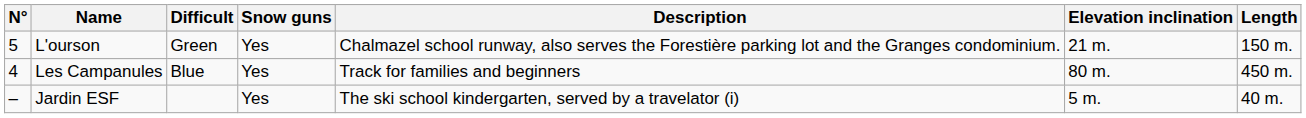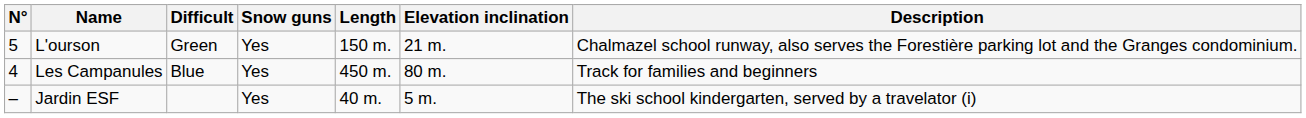 <table class="wikitable">
 <tr>
 <th>N°</th>
 <th>Name</th>
 <th>Difficult</th>
 <th>Snow guns</th>
+<th>Length</th>
+<th>Elevation inclination</th>
 <th>Description</th>
-<th>Elevation inclination</th>
-<th>Length</th>
 </tr>
 <tr>
 <td>5</td>
 <td>L'ourson</td>
 <td>Green</td>
 <td>Yes</td>
+<td>150 m.</td>
+<td>21 m.</td>
 <td>Chalmazel school runway, also serves the Forestière parking lot and the Granges condominium.</td>
-<td>21 m.</td>
-<td>150 m.</td>
 </tr>
 <tr>
 <td>4</td>
 <td>Les Campanules</td>
 <td>Blue</td>
 <td>Yes</td>
+<td>450 m.</td>
+<td>80 m.</td>
 <td>Track for families and beginners</td>
-<td>80 m.</td>
-<td>450 m.</td>
 </tr>
 <tr>
 <td>–</td>
 <td>Jardin ESF</td>
 <td></td>
 <td>Yes</td>
+<td>40 m.</td>
+<td>5 m.</td>
 <td>The ski school kindergarten, served by a travelator (i)</td>
-<td>5 m.</td>
-<td>40 m.</td>
 </tr>
 </table>
